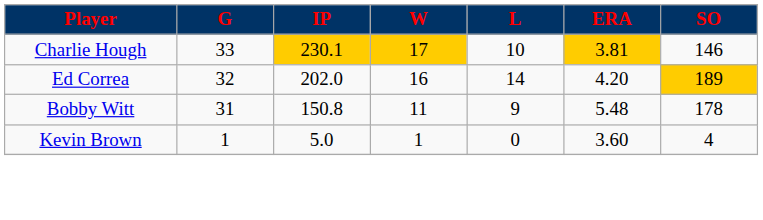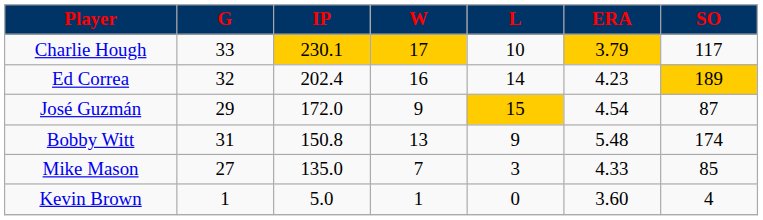 <table class="wikitable sortable">
 <tr>
 <th style="background:#003366;color:red;"  width="16%">Player</th>
 <th style="background:#003366;color:red;"  width="9%">G</th>
 <th style="background:#003366;color:red;"  width="9%">IP</th>
 <th style="background:#003366;color:red;"  width="9%">W</th>
 <th style="background:#003366;color:red;"  width="9%">L</th>
 <th style="background:#003366;color:red;"  width="9%">ERA</th>
 <th style="background:#003366;color:red;"  width="9%">SO</th>
 </tr>
 <tr align="center">
 <td><a href='#'>Charlie Hough</a></td>
 <td>33</td>
 <td bgcolor="#FFCC00">230.1</td>
 <td bgcolor="#FFCC00">17</td>
 <td>10</td>
-<td bgcolor="#FFCC00">3.81</td>
-<td>146</td>
+<td bgcolor="#FFCC00">3.79</td>
+<td>117</td>
 </tr>
 <tr align="center">
 <td><a href='#'>Ed Correa</a></td>
 <td>32</td>
-<td>202.0</td>
+<td>202.4</td>
 <td>16</td>
 <td>14</td>
-<td>4.20</td>
+<td>4.23</td>
 <td bgcolor="#FFCC00">189</td>
+</tr>
+<tr align="center">
+<td><a href='#'>José Guzmán</a></td>
+<td>29</td>
+<td>172.0</td>
+<td>9</td>
+<td bgcolor="#FFCC00">15</td>
+<td>4.54</td>
+<td>87</td>
 </tr>
 <tr align="center">
 <td><a href='#'>Bobby Witt</a></td>
 <td>31</td>
 <td>150.8</td>
-<td>11</td>
+<td>13</td>
 <td>9</td>
 <td>5.48</td>
-<td>178</td>
+<td>174</td>
+</tr>
+<tr align="center">
+<td><a href='#'>Mike Mason</a></td>
+<td>27</td>
+<td>135.0</td>
+<td>7</td>
+<td>3</td>
+<td>4.33</td>
+<td>85</td>
 </tr>
 <tr align=center>
 <td><a href='#'>Kevin Brown</a></td>
 <td>1</td>
 <td>5.0</td>
 <td>1</td>
 <td>0</td>
 <td>3.60</td>
 <td>4</td>
 </tr>
 <tr align="center">
 </tr>
 </table>
